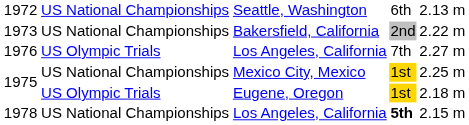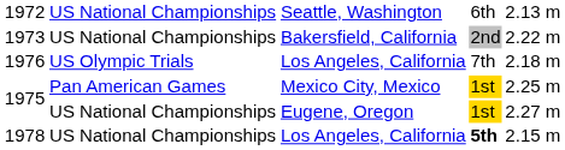 <table>
 <tr>
 <td>1972</td>
 <td><a href='#'>US National Championships</a></td>
 <td><a href='#'>Seattle, Washington</a></td>
 <td>6th</td>
 <td>2.13 m</td>
 </tr>
 <tr>
 <td>1973</td>
 <td>US National Championships</td>
 <td><a href='#'>Bakersfield, California</a></td>
 <td bgcolor="silver">2nd</td>
 <td>2.22 m</td>
 </tr>
 <tr>
 <td>1976</td>
 <td><a href='#'>US Olympic Trials</a></td>
 <td><a href='#'>Los Angeles, California</a></td>
 <td>7th</td>
-<td>2.27 m</td>
+<td>2.18 m</td>
 </tr>
 <tr>
 <td rowspan=2>1975</td>
-<td>US National Championships</td>
+<td><a href='#'>Pan American Games</a></td>
 <td><a href='#'>Mexico City, Mexico</a></td>
 <td bgcolor="gold">1st</td>
 <td>2.25 m</td>
 </tr>
 <tr>
-<td><a href='#'>US Olympic Trials</a></td>
+<td>US National Championships</td>
 <td><a href='#'>Eugene, Oregon</a></td>
 <td bgcolor="gold">1st</td>
-<td>2.18 m</td>
+<td>2.27 m</td>
 </tr>
 <tr>
 <td>1978</td>
 <td>US National Championships</td>
 <td><a href='#'>Los Angeles, California</a></td>
 <td><strong>5th</strong></td>
 <td>2.15 m</td>
 </tr>
 </table>
